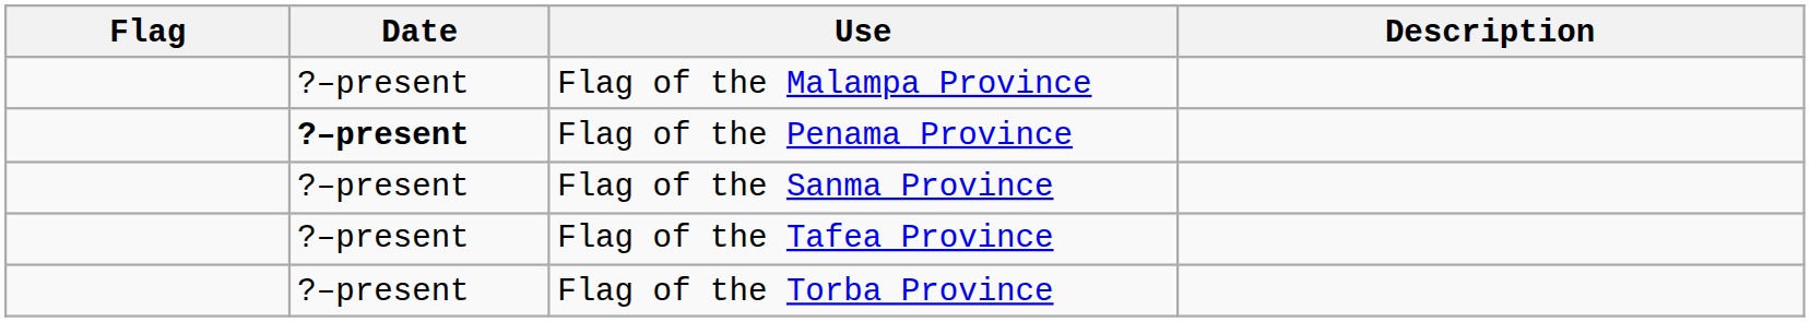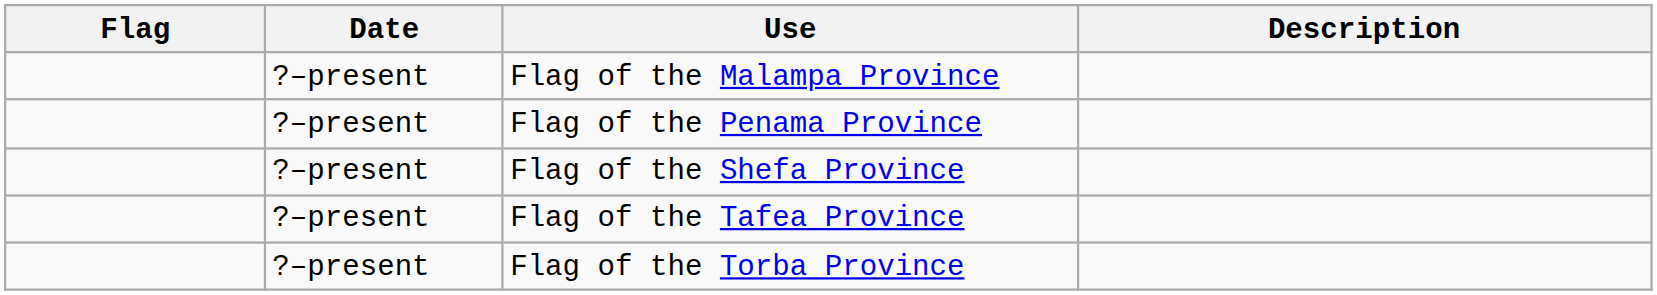 <table class="wikitable">
 <tr>
 <th style="width:110px;">Flag</th>
 <th style="width:100px;">Date</th>
 <th style="width:250px;">Use</th>
 <th style="width:250px;">Description</th>
 </tr>
 <tr>
 <td></td>
 <td>?–present</td>
 <td>Flag of the <a href='#'>Malampa Province</a></td>
 <td></td>
 </tr>
 <tr>
 <td></td>
-<td><strong>?–present</strong></td>
+<td>?–present</td>
 <td>Flag of the <a href='#'>Penama Province</a></td>
 <td></td>
 </tr>
 <tr>
 <td></td>
 <td>?–present</td>
-<td>Flag of the <a href='#'>Sanma Province</a></td>
+<td>Flag of the <a href='#'>Shefa Province</a></td>
 <td></td>
 </tr>
 <tr>
 <td></td>
 <td>?–present</td>
 <td>Flag of the <a href='#'>Tafea Province</a></td>
 <td></td>
 </tr>
 <tr>
 <td></td>
 <td>?–present</td>
 <td>Flag of the <a href='#'>Torba Province</a></td>
 <td></td>
 </tr>
 </table>
